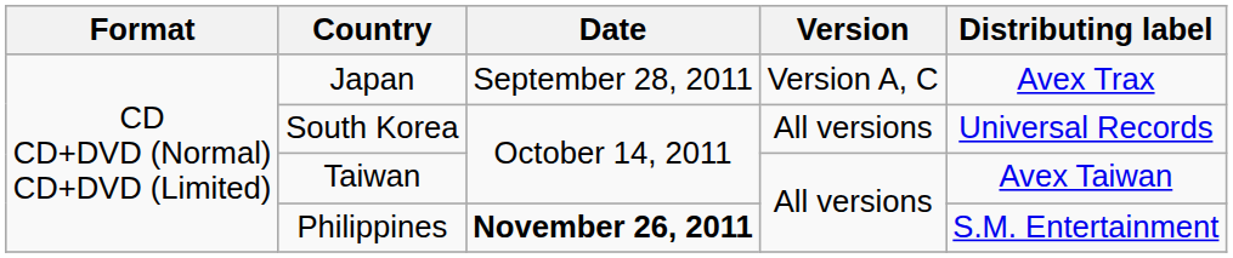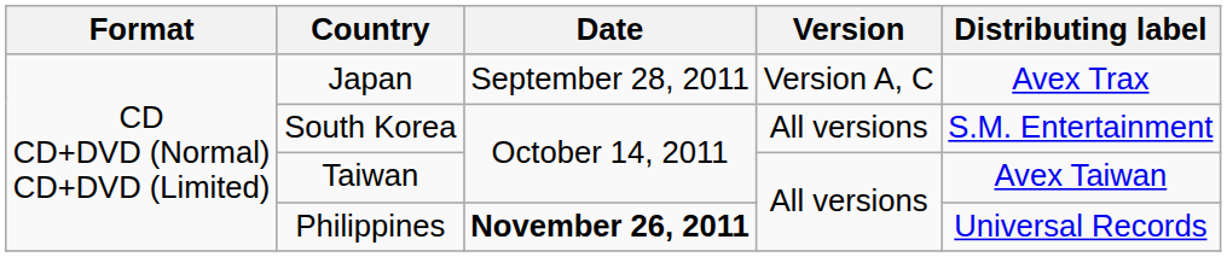 <table class="wikitable" style="text-align:center;">
 <tr>
 <th>Format</th>
 <th>Country</th>
 <th>Date</th>
 <th>Version</th>
 <th>Distributing label</th>
 </tr>
 <tr>
 <td rowspan="4">CD<br>CD+DVD (Normal)<br>CD+DVD (Limited)</td>
 <td>Japan</td>
 <td>September 28, 2011</td>
 <td>Version A, C</td>
 <td><a href='#'>Avex Trax</a></td>
 </tr>
 <tr>
 <td>South Korea</td>
 <td rowspan="2">October 14, 2011</td>
 <td>All versions</td>
-<td><a href='#'>Universal Records</a></td>
+<td><a href='#'>S.M. Entertainment</a></td>
 </tr>
 <tr>
 <td>Taiwan</td>
 <td rowspan="2">All versions</td>
 <td><a href='#'>Avex Taiwan</a></td>
 </tr>
 <tr>
 <td>Philippines</td>
 <td><strong>November 26, 2011</strong></td>
-<td><a href='#'>S.M. Entertainment</a></td>
+<td><a href='#'>Universal Records</a></td>
 </tr>
 </table>
